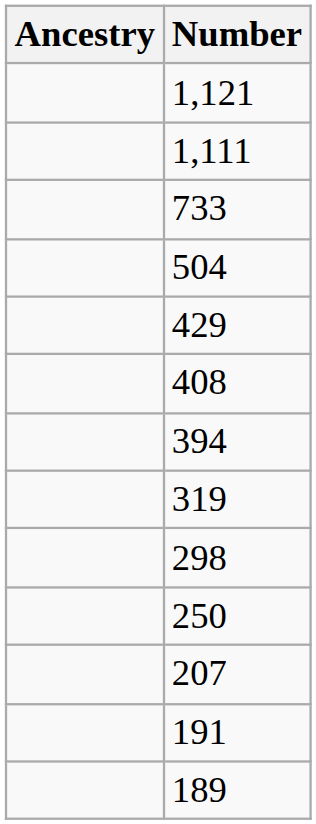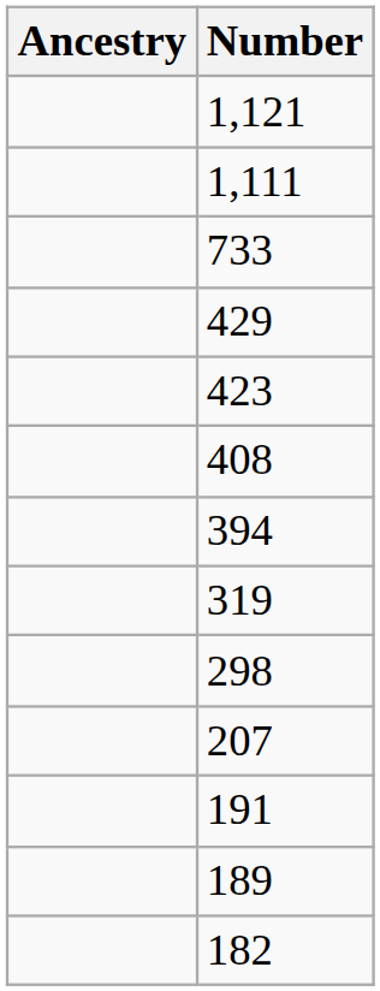 <table style="float:right;" class="wikitable sortable">
 <tr>
 <th>Ancestry</th>
 <th>Number</th>
 </tr>
 <tr>
 <td></td>
 <td>1,121</td>
 </tr>
 <tr>
 <td></td>
 <td>1,111</td>
 </tr>
 <tr>
 <td></td>
 <td>733</td>
 </tr>
 <tr>
 <td></td>
-<td>504</td>
+<td>429</td>
 </tr>
 <tr>
 <td></td>
-<td>429</td>
+<td>423</td>
 </tr>
 <tr>
 <td></td>
 <td>408</td>
 </tr>
 <tr>
 <td></td>
 <td>394</td>
 </tr>
 <tr>
 <td></td>
 <td>319</td>
 </tr>
 <tr>
 <td></td>
 <td>298</td>
 </tr>
 <tr>
 <td></td>
-<td>250</td>
-</tr>
-<tr>
-<td></td>
 <td>207</td>
 </tr>
 <tr>
 <td></td>
 <td>191</td>
 </tr>
 <tr>
 <td></td>
 <td>189</td>
 </tr>
+<tr>
+<td></td>
+<td>182</td>
+</tr>
 </table>
